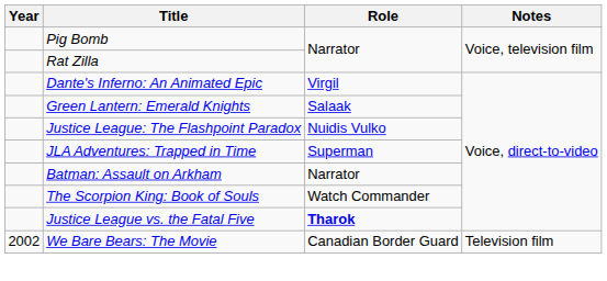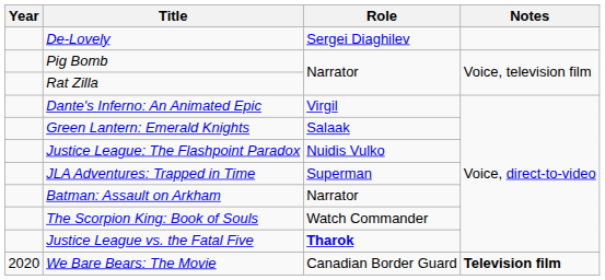 <table class="wikitable sortable">
 <tr>
 <th>Year</th>
 <th>Title</th>
 <th>Role</th>
 <th>Notes</th>
+</tr>
+<tr>
+<td></td>
+<td><em><a href='#'>De-Lovely</a></em></td>
+<td><a href='#'>Sergei Diaghilev</a></td>
+<td></td>
 </tr>
 <tr>
 <td></td>
 <td><em>Pig Bomb</em></td>
 <td rowspan=2>Narrator</td>
 <td rowspan="2">Voice, television film</td>
 </tr>
 <tr>
 <td></td>
 <td><em>Rat Zilla</em></td>
 </tr>
 <tr>
 <td></td>
 <td><em><a href='#'>Dante's Inferno: An Animated Epic</a></em></td>
 <td><a href='#'>Virgil</a></td>
 <td rowspan="7">Voice, <a href='#'>direct-to-video</a></td>
 </tr>
 <tr>
 <td></td>
 <td><em><a href='#'>Green Lantern: Emerald Knights</a></em></td>
 <td><a href='#'>Salaak</a></td>
 </tr>
 <tr>
 <td></td>
 <td><em><a href='#'>Justice League: The Flashpoint Paradox</a></em></td>
 <td><a href='#'>Nuidis Vulko</a></td>
 </tr>
 <tr>
 <td></td>
 <td><em><a href='#'>JLA Adventures: Trapped in Time</a></em></td>
 <td><a href='#'>Superman</a></td>
 </tr>
 <tr>
 <td></td>
 <td><em><a href='#'>Batman: Assault on Arkham</a></em></td>
 <td>Narrator</td>
 </tr>
 <tr>
 <td></td>
 <td><em><a href='#'>The Scorpion King: Book of Souls</a></em></td>
 <td>Watch Commander</td>
 </tr>
 <tr>
 <td></td>
 <td><em><a href='#'>Justice League vs. the Fatal Five</a></em></td>
 <td><strong><a href='#'>Tharok</a></strong></td>
 </tr>
 <tr>
-<td>2002</td>
+<td>2020</td>
 <td><em><a href='#'>We Bare Bears: The Movie</a></em></td>
 <td>Canadian Border Guard</td>
-<td>Television film</td>
+<td><strong>Television film</strong></td>
 </tr>
 </table>
